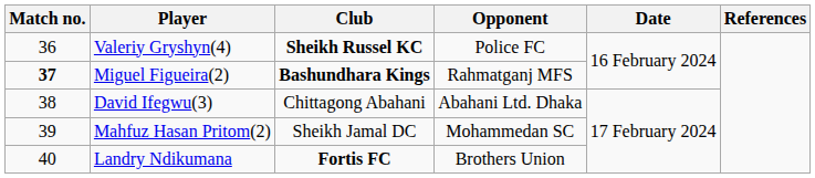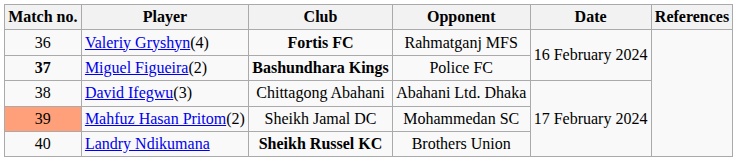 <table class="wikitable" style="text-align:center">
 <tr>
 <th>Match no.</th>
 <th>Player</th>
 <th>Club</th>
 <th>Opponent</th>
 <th>Date</th>
 <th><strong>References</strong></th>
 </tr>
 <tr>
 <td>36</td>
 <td align="left"> <a href='#'>Valeriy Gryshyn</a>(4)</td>
-<td><strong>Sheikh Russel KC</strong></td>
-<td>Police FC</td>
+<td><strong>Fortis FC</strong></td>
+<td>Rahmatganj MFS</td>
 <td rowspan="2">16 February 2024</td>
 <td rowspan="5"></td>
 </tr>
 <tr>
 <td><strong>37</strong></td>
 <td align="left"> <a href='#'>Miguel Figueira</a>(2)</td>
 <td><strong>Bashundhara Kings</strong></td>
-<td>Rahmatganj MFS</td>
+<td>Police FC</td>
 </tr>
 <tr>
 <td>38</td>
 <td align="left"> <a href='#'>David Ifegwu</a>(3)</td>
 <td>Chittagong Abahani</td>
 <td>Abahani Ltd. Dhaka</td>
 <td rowspan="3">17 February 2024</td>
 </tr>
 <tr>
-<td>39</td>
+<td style="background: lightsalmon;">39</td>
 <td align="left"> <a href='#'>Mahfuz Hasan Pritom</a>(2)</td>
 <td>Sheikh Jamal DC</td>
 <td>Mohammedan SC</td>
 </tr>
 <tr>
 <td>40</td>
 <td align="left"> <a href='#'>Landry Ndikumana</a></td>
-<td><strong>Fortis FC</strong></td>
+<td><strong>Sheikh Russel KC</strong></td>
 <td>Brothers Union</td>
 </tr>
 </table>
